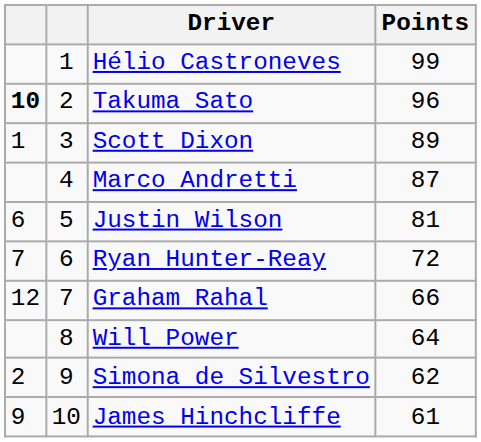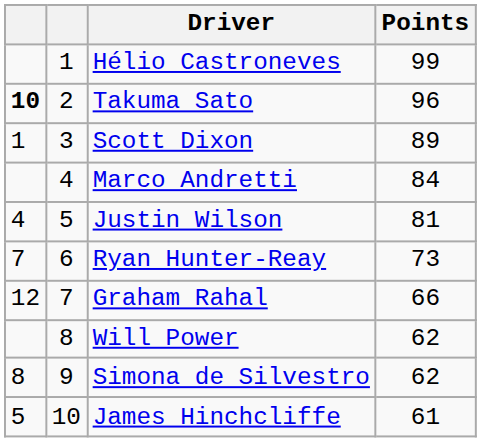 <table class="wikitable " style="font-size: 95%">
 <tr>
 <th></th>
 <th></th>
 <th>Driver</th>
 <th>Points</th>
 </tr>
 <tr>
 <td align="left"></td>
 <td style="text-align:center;">1</td>
 <td> <a href='#'>Hélio Castroneves</a></td>
 <td style="text-align:center;">99</td>
 </tr>
 <tr>
 <td align="left"><strong> 10</strong></td>
 <td style="text-align:center;">2</td>
 <td>  <a href='#'>Takuma Sato</a></td>
 <td style="text-align:center;">96</td>
 </tr>
 <tr>
 <td align="left"> 1</td>
 <td style="text-align:center;">3</td>
 <td> <a href='#'>Scott Dixon</a></td>
 <td style="text-align:center;">89</td>
 </tr>
 <tr>
 <td align="left"></td>
 <td style="text-align:center;">4</td>
 <td> <a href='#'>Marco Andretti</a></td>
-<td style="text-align:center;">87</td>
+<td style="text-align:center;">84</td>
 </tr>
 <tr>
-<td align="left"> 6</td>
+<td align="left"> 4</td>
 <td style="text-align:center;">5</td>
 <td> <a href='#'>Justin Wilson</a></td>
 <td style="text-align:center;">81</td>
 </tr>
 <tr>
 <td align="left"> 7</td>
 <td style="text-align:center;">6</td>
 <td> <a href='#'>Ryan Hunter-Reay</a></td>
-<td style="text-align:center;">72</td>
+<td style="text-align:center;">73</td>
 </tr>
 <tr>
 <td align="left"> 12</td>
 <td style="text-align:center;">7</td>
 <td> <a href='#'>Graham Rahal</a></td>
 <td style="text-align:center;">66</td>
 </tr>
 <tr>
 <td align="left"></td>
 <td style="text-align:center;">8</td>
 <td> <a href='#'>Will Power</a></td>
-<td style="text-align:center;">64</td>
+<td style="text-align:center;">62</td>
 </tr>
 <tr>
-<td align="left"> 2</td>
+<td align="left"> 8</td>
 <td style="text-align:center;">9</td>
 <td> <a href='#'>Simona de Silvestro</a></td>
 <td style="text-align:center;">62</td>
 </tr>
 <tr>
-<td align="left"> 9</td>
+<td align="left"> 5</td>
 <td style="text-align:center;">10</td>
 <td> <a href='#'>James Hinchcliffe</a></td>
 <td style="text-align:center;">61</td>
 </tr>
 </table>
